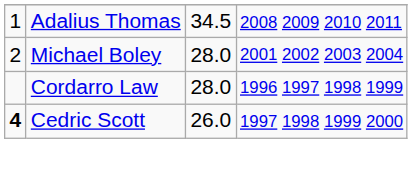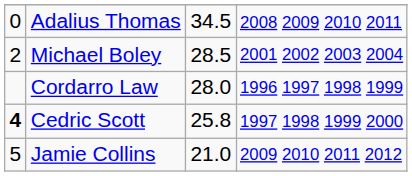 <table class="wikitable">
 <tr>
 </tr>
 <tr>
-<td>1</td>
+<td>0</td>
 <td><a href='#'>Adalius Thomas</a></td>
 <td>34.5</td>
 <td style="font-size:80%;"><a href='#'>2008</a> <a href='#'>2009</a> <a href='#'>2010</a> <a href='#'>2011</a></td>
 </tr>
 <tr>
 <td>2</td>
 <td><a href='#'>Michael Boley</a></td>
-<td>28.0</td>
+<td>28.5</td>
 <td style="font-size:80%;"><a href='#'>2001</a> <a href='#'>2002</a> <a href='#'>2003</a> <a href='#'>2004</a></td>
 </tr>
 <tr>
 <td></td>
 <td><a href='#'>Cordarro Law</a></td>
 <td>28.0</td>
 <td style="font-size:80%;"><a href='#'>1996</a> <a href='#'>1997</a> <a href='#'>1998</a> <a href='#'>1999</a></td>
 </tr>
 <tr>
 <td><strong>4</strong></td>
 <td><a href='#'>Cedric Scott</a></td>
-<td>26.0</td>
+<td>25.8</td>
 <td style="font-size:80%;"><a href='#'>1997</a> <a href='#'>1998</a> <a href='#'>1999</a> <a href='#'>2000</a></td>
 </tr>
+<tr>
+<td>5</td>
+<td><a href='#'>Jamie Collins</a></td>
+<td>21.0</td>
+<td style="font-size:80%;"><a href='#'>2009</a> <a href='#'>2010</a> <a href='#'>2011</a> <a href='#'>2012</a></td>
+</tr>
 </table>
